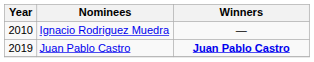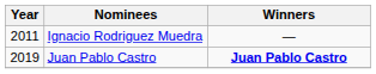 <table class="wikitable">
 <tr>
 <th width=40>Year</th>
 <th width=190>Nominees</th>
 <th width=190>Winners</th>
 </tr>
 <tr>
-<td align=center>2010</td>
+<td align=center>2011</td>
 <td><a href='#'>Ignacio Rodriguez Muedra</a></td>
 <td align=center>—</td>
 </tr>
 <tr>
 <td align=center>2019</td>
 <td><a href='#'>Juan Pablo Castro</a></td>
 <td align=center><strong><a href='#'>Juan Pablo Castro</a></strong></td>
 </tr>
 <tr>
 </tr>
 </table>
